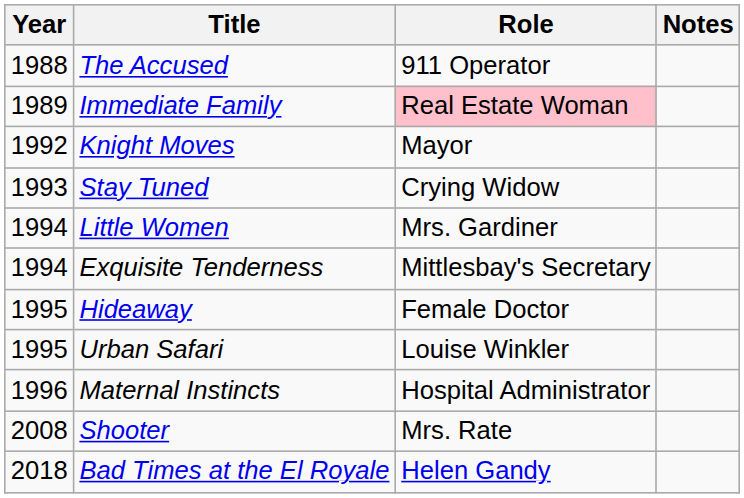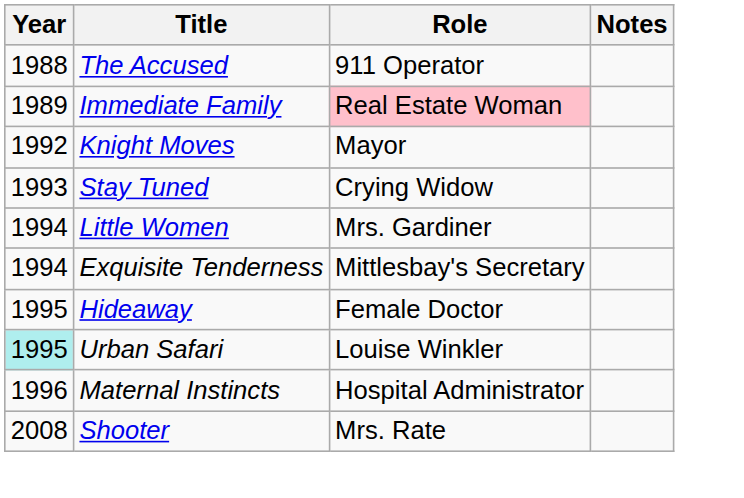 <table class="wikitable">
 <tr>
 <th>Year</th>
 <th>Title</th>
 <th>Role</th>
 <th>Notes</th>
 </tr>
 <tr>
 <td>1988</td>
 <td><em><a href='#'>The Accused</a></em></td>
 <td>911 Operator</td>
 <td></td>
 </tr>
 <tr>
 <td>1989</td>
 <td><em><a href='#'>Immediate Family</a></em></td>
 <td style="background: pink;">Real Estate Woman</td>
 <td></td>
 </tr>
 <tr>
 <td>1992</td>
 <td><em><a href='#'>Knight Moves</a></em></td>
 <td>Mayor</td>
 <td></td>
 </tr>
 <tr>
 <td>1993</td>
 <td><em><a href='#'>Stay Tuned</a></em></td>
 <td>Crying Widow</td>
 <td></td>
 </tr>
 <tr>
 <td>1994</td>
 <td><em><a href='#'>Little Women</a></em></td>
 <td>Mrs. Gardiner</td>
 <td></td>
 </tr>
 <tr>
 <td>1994</td>
 <td><em>Exquisite Tenderness</em></td>
 <td>Mittlesbay's Secretary</td>
 <td></td>
 </tr>
 <tr>
 <td>1995</td>
 <td><em><a href='#'>Hideaway</a></em></td>
 <td>Female Doctor</td>
 <td></td>
 </tr>
 <tr>
-<td>1995</td>
+<td style="background: paleturquoise;">1995</td>
 <td><em>Urban Safari</em></td>
 <td>Louise Winkler</td>
 <td></td>
 </tr>
 <tr>
 <td>1996</td>
 <td><em>Maternal Instincts</em></td>
 <td>Hospital Administrator</td>
 <td></td>
 </tr>
 <tr>
 <td>2008</td>
 <td><em><a href='#'>Shooter</a></em></td>
 <td>Mrs. Rate</td>
 <td></td>
 </tr>
-<tr>
-<td>2018</td>
-<td><em><a href='#'>Bad Times at the El Royale</a></em></td>
-<td><a href='#'>Helen Gandy</a></td>
-<td></td>
-</tr>
 </table>
